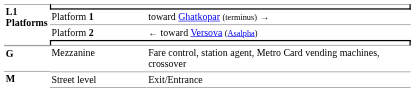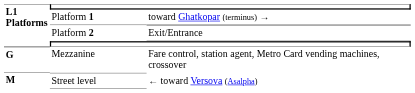 <table border=0 cellspacing=0 cellpadding=3>
 <tr>
 <td style="border-bottom:solid 1px gray;vertical-align:top;border-top:solid 1px gray;" rowspan=4;><strong>L1<br>Platforms</strong></td>
 <td style="border-top:solid 1px gray;border-right:solid 2px black;border-left:solid 2px black;border-bottom:solid 2px black;text-align:center;" colspan=2></td>
 </tr>
 <tr>
 <td style="border-bottom:solid 1px gray;" width=150>Platform <span><strong>1</strong></span></td>
 <td style="border-bottom:solid 1px gray;" width=390>  toward <a href='#'>Ghatkopar</a> <small>(terminus)</small> →</td>
 </tr>
 <tr>
 <td>Platform <span><strong>2</strong></span></td>
-<td>←  toward <a href='#'>Versova</a> <small>(<a href='#'>Asalpha</a>)</small></td>
+<td style="border-top:solid 1px gray;border-bottom:solid 1px gray; vertical-align:top" width=420>Exit/Entrance</td>
 </tr>
 <tr>
 <td style="border-top:solid 2px black;border-right:solid 2px black;border-left:solid 2px black;border-bottom:solid 1px gray;text-align:center;" colspan=2></td>
 </tr>
 <tr>
 <td style="border-bottom:solid 1px gray;border-top:solid 1px gray; vertical-align:top" width=50><strong>G</strong></td>
 <td style="vertical-align:top">Mezzanine</td>
 <td style="vertical-align:top">Fare control, station agent, Metro Card vending machines, crossover</td>
 </tr>
 <tr>
 <td style="vertical-align:top"><strong>M</strong></td>
 <td style="border-top:solid 1px gray;border-bottom:solid 1px gray; vertical-align:top" width=100>Street level</td>
-<td style="border-top:solid 1px gray;border-bottom:solid 1px gray; vertical-align:top" width=420>Exit/Entrance</td>
+<td>←  toward <a href='#'>Versova</a> <small>(<a href='#'>Asalpha</a>)</small></td>
 </tr>
 </table>
